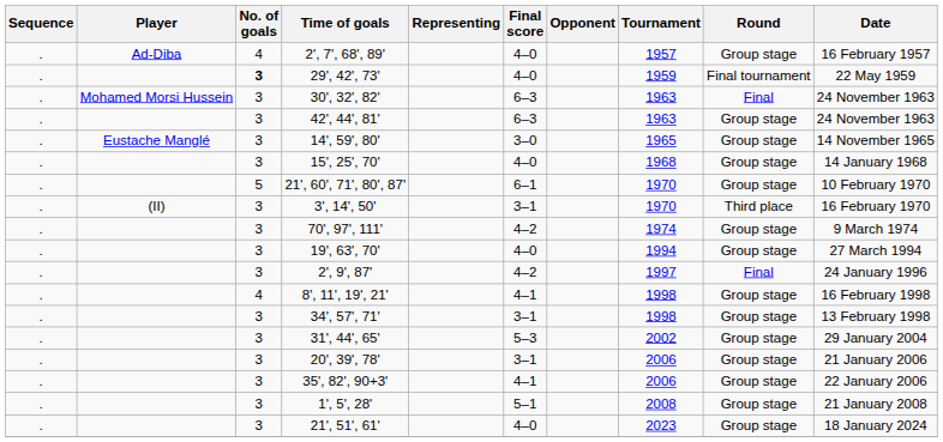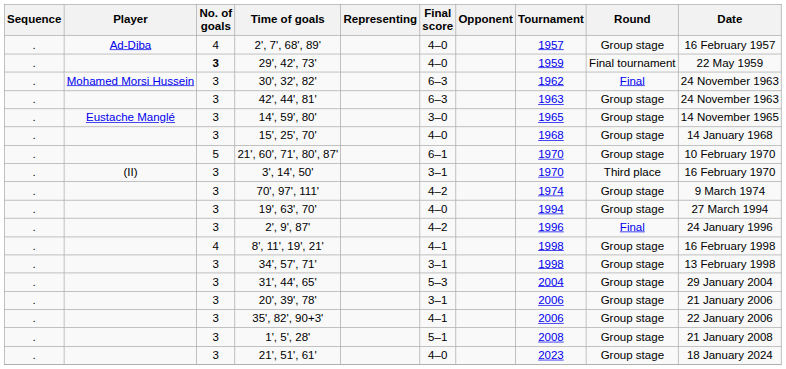 <table class="wikitable" style="text-align: center;">
 <tr>
 <th>Sequence<br></th>
 <th>Player</th>
 <th>No. of<br>goals</th>
 <th>Time of goals</th>
 <th>Representing</th>
 <th>Final<br>score</th>
 <th>Opponent</th>
 <th>Tournament</th>
 <th>Round</th>
 <th>Date</th>
 </tr>
 <tr>
 <td>.</td>
 <td><a href='#'>Ad-Diba</a></td>
 <td>4</td>
 <td>2', 7', 68', 89'</td>
 <td></td>
 <td>4–0</td>
 <td></td>
 <td><a href='#'>1957</a></td>
 <td>Group stage</td>
 <td>16 February 1957</td>
 </tr>
 <tr>
 <td>.</td>
 <td></td>
 <td><strong>3</strong></td>
 <td>29', 42', 73'</td>
 <td></td>
 <td>4–0</td>
 <td></td>
 <td><a href='#'>1959</a></td>
 <td>Final tournament</td>
 <td>22 May 1959</td>
 </tr>
 <tr>
 <td>.</td>
 <td><a href='#'>Mohamed Morsi Hussein</a></td>
 <td>3</td>
 <td>30', 32', 82'</td>
 <td></td>
 <td>6–3</td>
 <td></td>
-<td><a href='#'>1963</a></td>
+<td><a href='#'>1962</a></td>
 <td><a href='#'>Final</a></td>
 <td>24 November 1963</td>
 </tr>
 <tr>
 <td>.</td>
 <td></td>
 <td>3</td>
 <td>42', 44', 81'</td>
 <td></td>
 <td>6–3</td>
 <td></td>
 <td><a href='#'>1963</a></td>
 <td>Group stage</td>
 <td>24 November 1963</td>
 </tr>
 <tr>
 <td>.</td>
 <td><a href='#'>Eustache Manglé</a></td>
 <td>3</td>
 <td>14', 59', 80'</td>
 <td></td>
 <td>3–0</td>
 <td></td>
 <td><a href='#'>1965</a></td>
 <td>Group stage</td>
 <td>14 November 1965</td>
 </tr>
 <tr>
 <td>.</td>
 <td></td>
 <td>3</td>
 <td>15', 25', 70'</td>
 <td></td>
 <td>4–0</td>
 <td></td>
 <td><a href='#'>1968</a></td>
 <td>Group stage</td>
 <td>14 January 1968</td>
 </tr>
 <tr>
 <td>.</td>
 <td></td>
 <td>5</td>
 <td>21', 60', 71', 80', 87'</td>
 <td></td>
 <td>6–1</td>
 <td></td>
 <td><a href='#'>1970</a></td>
 <td>Group stage</td>
 <td>10 February 1970</td>
 </tr>
 <tr>
 <td>.</td>
 <td> (II)</td>
 <td>3</td>
 <td>3', 14', 50'</td>
 <td></td>
 <td>3–1</td>
 <td></td>
 <td><a href='#'>1970</a></td>
 <td>Third place</td>
 <td>16 February 1970</td>
 </tr>
 <tr>
 <td>.</td>
 <td></td>
 <td>3</td>
 <td>70', 97', 111'</td>
 <td></td>
 <td>4–2</td>
 <td></td>
 <td><a href='#'>1974</a></td>
 <td>Group stage</td>
 <td>9 March 1974</td>
 </tr>
 <tr>
 <td>.</td>
 <td></td>
 <td>3</td>
 <td>19', 63', 70'</td>
 <td></td>
 <td>4–0</td>
 <td></td>
 <td><a href='#'>1994</a></td>
 <td>Group stage</td>
 <td>27 March 1994</td>
 </tr>
 <tr>
 <td>.</td>
 <td></td>
 <td>3</td>
 <td>2', 9', 87'</td>
 <td></td>
 <td>4–2</td>
 <td></td>
-<td><a href='#'>1997</a></td>
+<td><a href='#'>1996</a></td>
 <td><a href='#'>Final</a></td>
 <td>24 January 1996</td>
 </tr>
 <tr>
 <td>.</td>
 <td></td>
 <td>4</td>
 <td>8', 11', 19', 21'</td>
 <td></td>
 <td>4–1</td>
 <td></td>
 <td><a href='#'>1998</a></td>
 <td>Group stage</td>
 <td>16 February 1998</td>
 </tr>
 <tr>
 <td>.</td>
 <td></td>
 <td>3</td>
 <td>34', 57', 71'</td>
 <td></td>
 <td>3–1</td>
 <td></td>
 <td><a href='#'>1998</a></td>
 <td>Group stage</td>
 <td>13 February 1998</td>
 </tr>
 <tr>
 <td>.</td>
 <td></td>
 <td>3</td>
 <td>31', 44', 65'</td>
 <td></td>
 <td>5–3</td>
 <td></td>
-<td><a href='#'>2002</a></td>
+<td><a href='#'>2004</a></td>
 <td>Group stage</td>
 <td>29 January 2004</td>
 </tr>
 <tr>
 <td>.</td>
 <td></td>
 <td>3</td>
 <td>20', 39', 78'</td>
 <td></td>
 <td>3–1</td>
 <td></td>
 <td><a href='#'>2006</a></td>
 <td>Group stage</td>
 <td>21 January 2006</td>
 </tr>
 <tr>
 <td>.</td>
 <td></td>
 <td>3</td>
 <td>35', 82', 90+3'</td>
 <td></td>
 <td>4–1</td>
 <td></td>
 <td><a href='#'>2006</a></td>
 <td>Group stage</td>
 <td>22 January 2006</td>
 </tr>
 <tr>
 <td>.</td>
 <td></td>
 <td>3</td>
 <td>1', 5', 28'</td>
 <td></td>
 <td>5–1</td>
 <td></td>
 <td><a href='#'>2008</a></td>
 <td>Group stage</td>
 <td>21 January 2008</td>
 </tr>
 <tr>
 <td>.</td>
 <td></td>
 <td>3</td>
 <td>21', 51', 61'</td>
 <td></td>
 <td>4–0</td>
 <td></td>
 <td><a href='#'>2023</a></td>
 <td>Group stage</td>
 <td>18 January 2024</td>
 </tr>
 <tr>
 </tr>
 </table>
